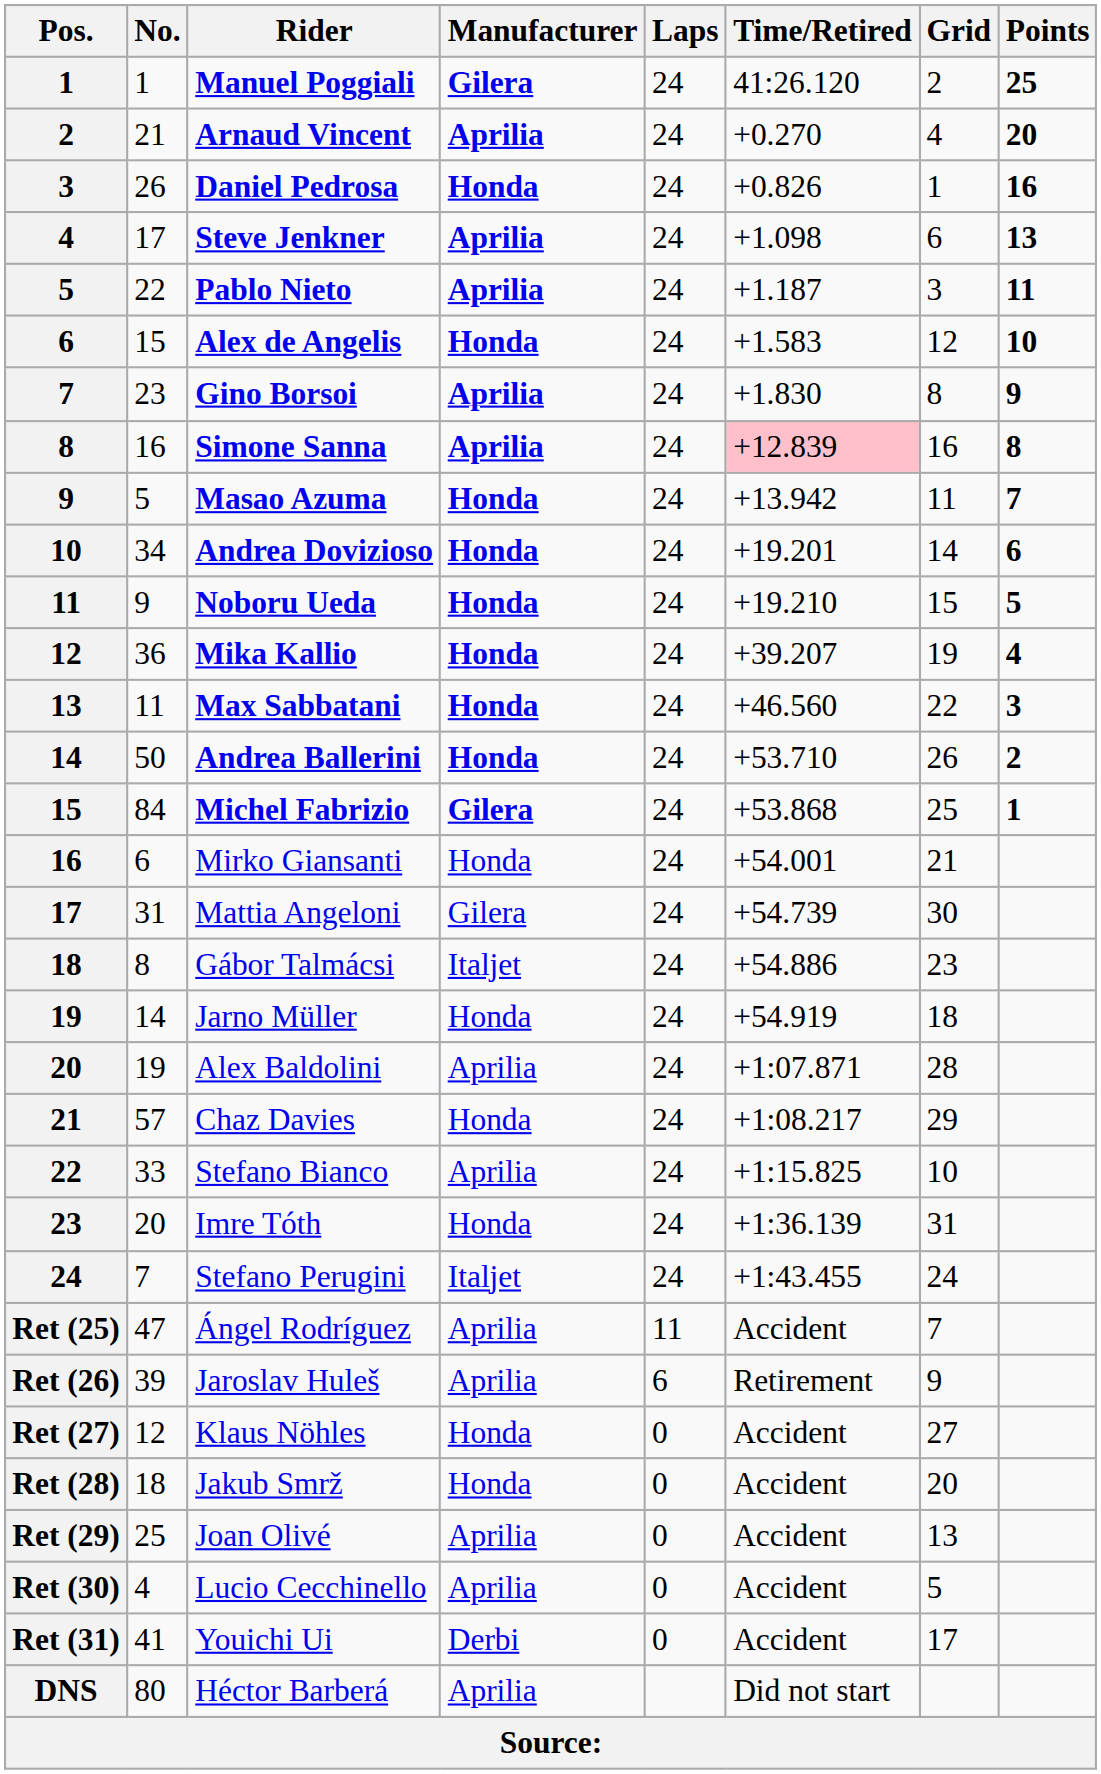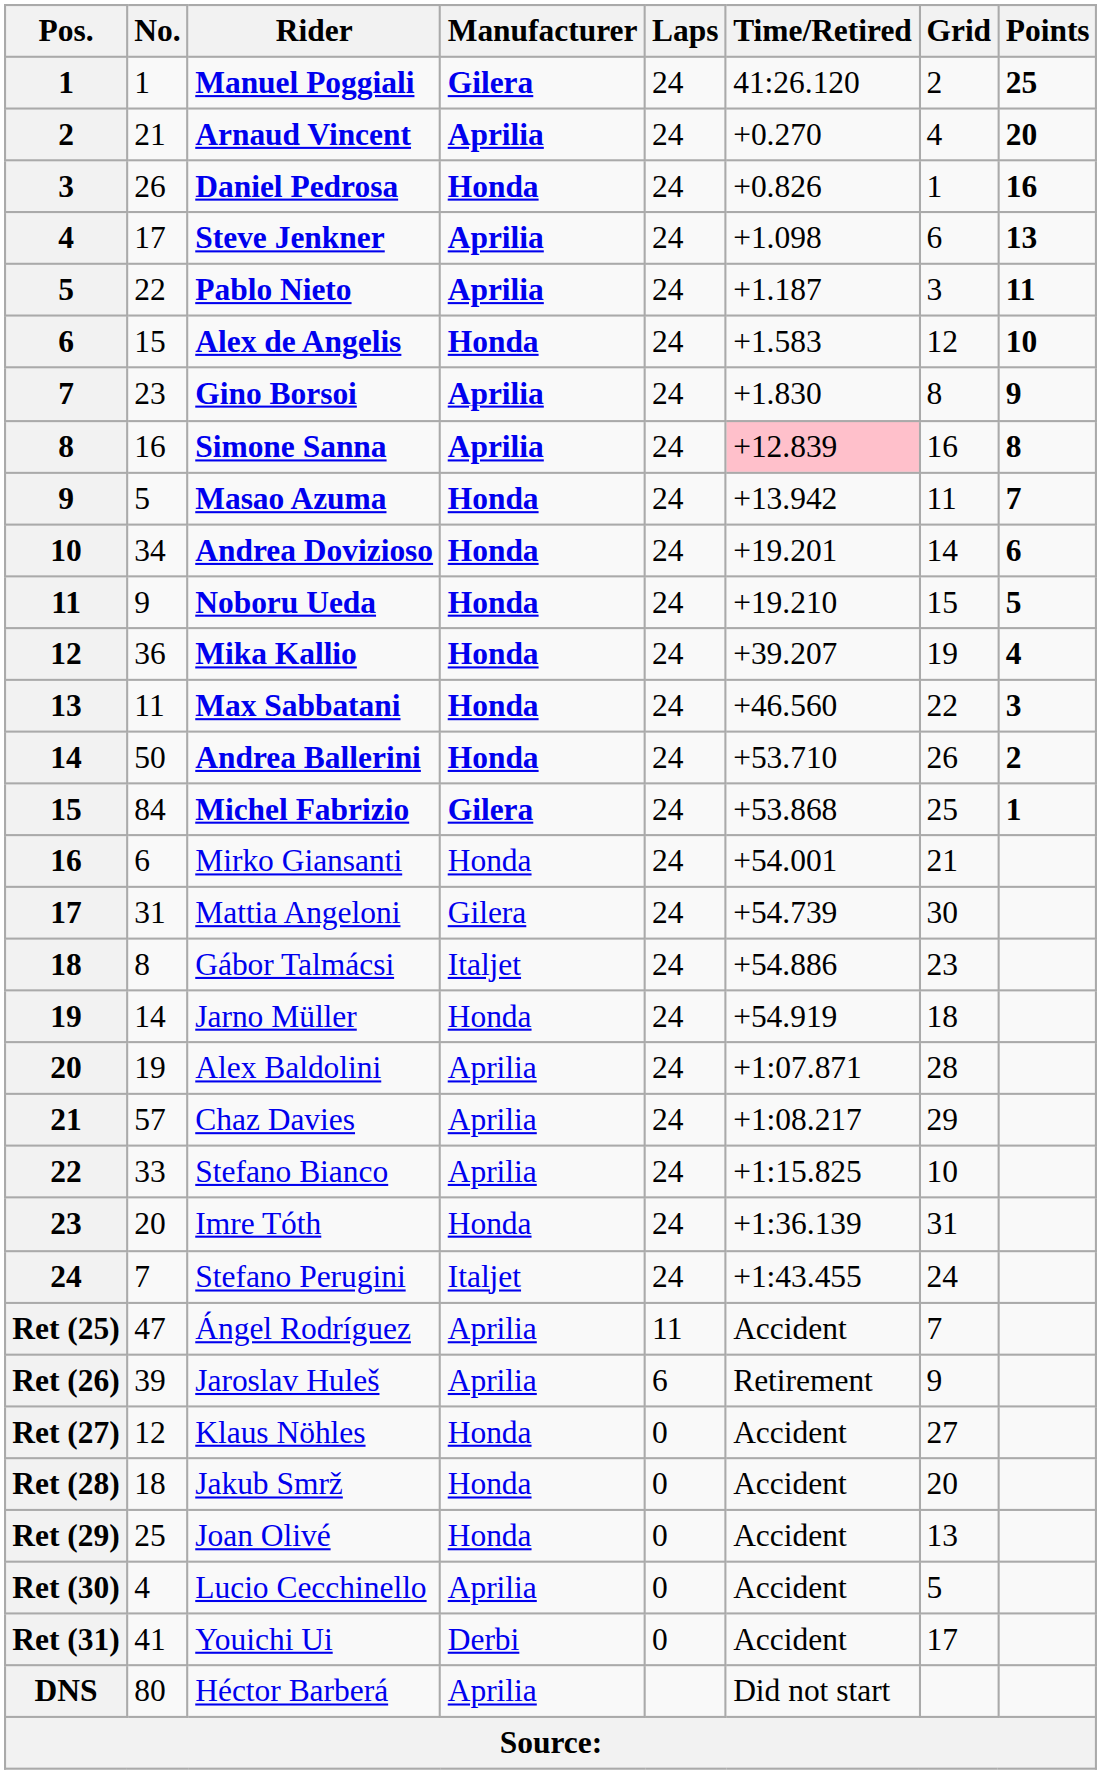 <table class="wikitable" style="font-size: 95%;">
 <tr>
 <th>Pos.</th>
 <th>No.</th>
 <th>Rider</th>
 <th>Manufacturer</th>
 <th>Laps</th>
 <th>Time/Retired</th>
 <th>Grid</th>
 <th>Points</th>
 </tr>
 <tr>
 <th>1</th>
 <td>1</td>
 <td> <strong><a href='#'>Manuel Poggiali</a></strong></td>
 <td><strong><a href='#'>Gilera</a></strong></td>
 <td>24</td>
 <td>41:26.120</td>
 <td>2</td>
 <td><strong>25</strong></td>
 </tr>
 <tr>
 <th>2</th>
 <td>21</td>
 <td> <strong><a href='#'>Arnaud Vincent</a></strong></td>
 <td><strong><a href='#'>Aprilia</a></strong></td>
 <td>24</td>
 <td>+0.270</td>
 <td>4</td>
 <td><strong>20</strong></td>
 </tr>
 <tr>
 <th>3</th>
 <td>26</td>
 <td> <strong><a href='#'>Daniel Pedrosa</a></strong></td>
 <td><strong><a href='#'>Honda</a></strong></td>
 <td>24</td>
 <td>+0.826</td>
 <td>1</td>
 <td><strong>16</strong></td>
 </tr>
 <tr>
 <th>4</th>
 <td>17</td>
 <td> <strong><a href='#'>Steve Jenkner</a></strong></td>
 <td><strong><a href='#'>Aprilia</a></strong></td>
 <td>24</td>
 <td>+1.098</td>
 <td>6</td>
 <td><strong>13</strong></td>
 </tr>
 <tr>
 <th>5</th>
 <td>22</td>
 <td> <strong><a href='#'>Pablo Nieto</a></strong></td>
 <td><strong><a href='#'>Aprilia</a></strong></td>
 <td>24</td>
 <td>+1.187</td>
 <td>3</td>
 <td><strong>11</strong></td>
 </tr>
 <tr>
 <th>6</th>
 <td>15</td>
 <td> <strong><a href='#'>Alex de Angelis</a></strong></td>
 <td><strong><a href='#'>Honda</a></strong></td>
 <td>24</td>
 <td>+1.583</td>
 <td>12</td>
 <td><strong>10</strong></td>
 </tr>
 <tr>
 <th>7</th>
 <td>23</td>
 <td> <strong><a href='#'>Gino Borsoi</a></strong></td>
 <td><strong><a href='#'>Aprilia</a></strong></td>
 <td>24</td>
 <td>+1.830</td>
 <td>8</td>
 <td><strong>9</strong></td>
 </tr>
 <tr>
 <th>8</th>
 <td>16</td>
 <td> <strong><a href='#'>Simone Sanna</a></strong></td>
 <td><strong><a href='#'>Aprilia</a></strong></td>
 <td>24</td>
 <td style="background: pink;">+12.839</td>
 <td>16</td>
 <td><strong>8</strong></td>
 </tr>
 <tr>
 <th>9</th>
 <td>5</td>
 <td> <strong><a href='#'>Masao Azuma</a></strong></td>
 <td><strong><a href='#'>Honda</a></strong></td>
 <td>24</td>
 <td>+13.942</td>
 <td>11</td>
 <td><strong>7</strong></td>
 </tr>
 <tr>
 <th>10</th>
 <td>34</td>
 <td> <strong><a href='#'>Andrea Dovizioso</a></strong></td>
 <td><strong><a href='#'>Honda</a></strong></td>
 <td>24</td>
 <td>+19.201</td>
 <td>14</td>
 <td><strong>6</strong></td>
 </tr>
 <tr>
 <th>11</th>
 <td>9</td>
 <td> <strong><a href='#'>Noboru Ueda</a></strong></td>
 <td><strong><a href='#'>Honda</a></strong></td>
 <td>24</td>
 <td>+19.210</td>
 <td>15</td>
 <td><strong>5</strong></td>
 </tr>
 <tr>
 <th>12</th>
 <td>36</td>
 <td> <strong><a href='#'>Mika Kallio</a></strong></td>
 <td><strong><a href='#'>Honda</a></strong></td>
 <td>24</td>
 <td>+39.207</td>
 <td>19</td>
 <td><strong>4</strong></td>
 </tr>
 <tr>
 <th>13</th>
 <td>11</td>
 <td> <strong><a href='#'>Max Sabbatani</a></strong></td>
 <td><strong><a href='#'>Honda</a></strong></td>
 <td>24</td>
 <td>+46.560</td>
 <td>22</td>
 <td><strong>3</strong></td>
 </tr>
 <tr>
 <th>14</th>
 <td>50</td>
 <td> <strong><a href='#'>Andrea Ballerini</a></strong></td>
 <td><strong><a href='#'>Honda</a></strong></td>
 <td>24</td>
 <td>+53.710</td>
 <td>26</td>
 <td><strong>2</strong></td>
 </tr>
 <tr>
 <th>15</th>
 <td>84</td>
 <td> <strong><a href='#'>Michel Fabrizio</a></strong></td>
 <td><strong><a href='#'>Gilera</a></strong></td>
 <td>24</td>
 <td>+53.868</td>
 <td>25</td>
 <td><strong>1</strong></td>
 </tr>
 <tr>
 <th>16</th>
 <td>6</td>
 <td> <a href='#'>Mirko Giansanti</a></td>
 <td><a href='#'>Honda</a></td>
 <td>24</td>
 <td>+54.001</td>
 <td>21</td>
 <td></td>
 </tr>
 <tr>
 <th>17</th>
 <td>31</td>
 <td> <a href='#'>Mattia Angeloni</a></td>
 <td><a href='#'>Gilera</a></td>
 <td>24</td>
 <td>+54.739</td>
 <td>30</td>
 <td></td>
 </tr>
 <tr>
 <th>18</th>
 <td>8</td>
 <td> <a href='#'>Gábor Talmácsi</a></td>
 <td><a href='#'>Italjet</a></td>
 <td>24</td>
 <td>+54.886</td>
 <td>23</td>
 <td></td>
 </tr>
 <tr>
 <th>19</th>
 <td>14</td>
 <td> <a href='#'>Jarno Müller</a></td>
 <td><a href='#'>Honda</a></td>
 <td>24</td>
 <td>+54.919</td>
 <td>18</td>
 <td></td>
 </tr>
 <tr>
 <th>20</th>
 <td>19</td>
 <td> <a href='#'>Alex Baldolini</a></td>
 <td><a href='#'>Aprilia</a></td>
 <td>24</td>
 <td>+1:07.871</td>
 <td>28</td>
 <td></td>
 </tr>
 <tr>
 <th>21</th>
 <td>57</td>
 <td> <a href='#'>Chaz Davies</a></td>
-<td><a href='#'>Honda</a></td>
+<td><a href='#'>Aprilia</a></td>
 <td>24</td>
 <td>+1:08.217</td>
 <td>29</td>
 <td></td>
 </tr>
 <tr>
 <th>22</th>
 <td>33</td>
 <td> <a href='#'>Stefano Bianco</a></td>
 <td><a href='#'>Aprilia</a></td>
 <td>24</td>
 <td>+1:15.825</td>
 <td>10</td>
 <td></td>
 </tr>
 <tr>
 <th>23</th>
 <td>20</td>
 <td> <a href='#'>Imre Tóth</a></td>
 <td><a href='#'>Honda</a></td>
 <td>24</td>
 <td>+1:36.139</td>
 <td>31</td>
 <td></td>
 </tr>
 <tr>
 <th>24</th>
 <td>7</td>
 <td> <a href='#'>Stefano Perugini</a></td>
 <td><a href='#'>Italjet</a></td>
 <td>24</td>
 <td>+1:43.455</td>
 <td>24</td>
 <td></td>
 </tr>
 <tr>
 <th>Ret (25)</th>
 <td>47</td>
 <td> <a href='#'>Ángel Rodríguez</a></td>
 <td><a href='#'>Aprilia</a></td>
 <td>11</td>
 <td>Accident</td>
 <td>7</td>
 <td></td>
 </tr>
 <tr>
 <th>Ret (26)</th>
 <td>39</td>
 <td> <a href='#'>Jaroslav Huleš</a></td>
 <td><a href='#'>Aprilia</a></td>
 <td>6</td>
 <td>Retirement</td>
 <td>9</td>
 <td></td>
 </tr>
 <tr>
 <th>Ret (27)</th>
 <td>12</td>
 <td> <a href='#'>Klaus Nöhles</a></td>
 <td><a href='#'>Honda</a></td>
 <td>0</td>
 <td>Accident</td>
 <td>27</td>
 <td></td>
 </tr>
 <tr>
 <th>Ret (28)</th>
 <td>18</td>
 <td> <a href='#'>Jakub Smrž</a></td>
 <td><a href='#'>Honda</a></td>
 <td>0</td>
 <td>Accident</td>
 <td>20</td>
 <td></td>
 </tr>
 <tr>
 <th>Ret (29)</th>
 <td>25</td>
 <td> <a href='#'>Joan Olivé</a></td>
-<td><a href='#'>Aprilia</a></td>
+<td><a href='#'>Honda</a></td>
 <td>0</td>
 <td>Accident</td>
 <td>13</td>
 <td></td>
 </tr>
 <tr>
 <th>Ret (30)</th>
 <td>4</td>
 <td> <a href='#'>Lucio Cecchinello</a></td>
 <td><a href='#'>Aprilia</a></td>
 <td>0</td>
 <td>Accident</td>
 <td>5</td>
 <td></td>
 </tr>
 <tr>
 <th>Ret (31)</th>
 <td>41</td>
 <td> <a href='#'>Youichi Ui</a></td>
 <td><a href='#'>Derbi</a></td>
 <td>0</td>
 <td>Accident</td>
 <td>17</td>
 <td></td>
 </tr>
 <tr>
 <th>DNS</th>
 <td>80</td>
 <td> <a href='#'>Héctor Barberá</a></td>
 <td><a href='#'>Aprilia</a></td>
 <td></td>
 <td>Did not start</td>
 <td></td>
 <td></td>
 </tr>
 <tr>
 <th colspan=8>Source: </th>
 </tr>
 </table>
